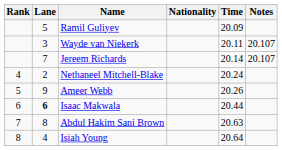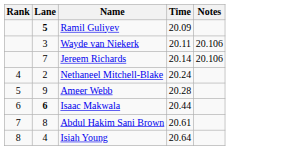 <table class="wikitable sortable" style="text-align:center">
 <tr>
 <th>Rank</th>
 <th>Lane</th>
 <th>Name</th>
-<th>Nationality</th>
 <th>Time</th>
 <th>Notes</th>
 </tr>
 <tr>
 <td></td>
-<td>5</td>
+<td><strong>5</strong></td>
 <td align=left><a href='#'>Ramil Guliyev</a></td>
-<td align=left></td>
 <td>20.09</td>
 <td></td>
 </tr>
 <tr>
 <td></td>
 <td>3</td>
 <td align=left><a href='#'>Wayde van Niekerk</a></td>
-<td align=left></td>
 <td>20.11</td>
-<td>20.107</td>
+<td>20.106</td>
 </tr>
 <tr>
 <td></td>
 <td>7</td>
 <td align=left><a href='#'>Jereem Richards</a></td>
-<td align=left></td>
 <td>20.14</td>
-<td>20.107</td>
+<td>20.106</td>
 </tr>
 <tr>
 <td>4</td>
 <td>2</td>
 <td align=left><a href='#'>Nethaneel Mitchell-Blake</a></td>
-<td align=left></td>
 <td>20.24</td>
 <td></td>
 </tr>
 <tr>
 <td>5</td>
 <td>9</td>
 <td align=left><a href='#'>Ameer Webb</a></td>
-<td align=left></td>
-<td>20.26</td>
+<td>20.28</td>
 <td></td>
 </tr>
 <tr>
 <td>6</td>
 <td><strong>6</strong></td>
 <td align=left><a href='#'>Isaac Makwala</a></td>
-<td align=left></td>
 <td>20.44</td>
 <td></td>
 </tr>
 <tr>
 <td>7</td>
 <td>8</td>
 <td align=left><a href='#'>Abdul Hakim Sani Brown</a></td>
-<td align=left></td>
-<td>20.63</td>
+<td>20.61</td>
 <td></td>
 </tr>
 <tr>
 <td>8</td>
 <td>4</td>
 <td align=left><a href='#'>Isiah Young</a></td>
-<td align=left></td>
 <td>20.64</td>
 <td></td>
 </tr>
 </table>
